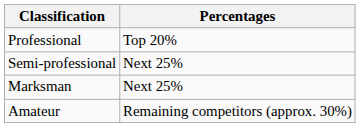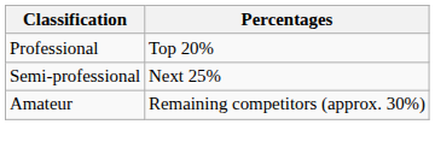 <table class="wikitable">
 <tr>
 <th>Classification</th>
 <th>Percentages</th>
 </tr>
 <tr>
 <td>Professional</td>
 <td>Top 20%</td>
 </tr>
 <tr>
 <td>Semi-professional</td>
 <td>Next 25%</td>
 </tr>
 <tr>
-<td>Marksman</td>
-<td>Next 25%</td>
-</tr>
-<tr>
 <td>Amateur</td>
 <td>Remaining competitors (approx. 30%)</td>
 </tr>
 </table>
